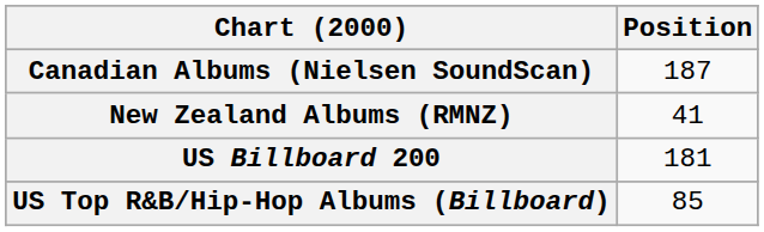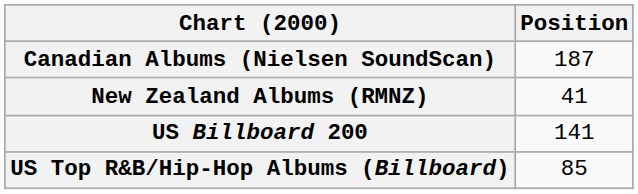 <table class="wikitable sortable plainrowheaders" style="text-align:center">
 <tr>
 <th scope="col">Chart (2000)</th>
 <th scope="col">Position</th>
 </tr>
 <tr>
 <th scope="row">Canadian Albums (Nielsen SoundScan)</th>
 <td>187</td>
 </tr>
 <tr>
 <th scope="row">New Zealand Albums (RMNZ)</th>
 <td>41</td>
 </tr>
 <tr>
 <th scope="row">US <em>Billboard</em> 200</th>
-<td>181</td>
+<td>141</td>
 </tr>
 <tr>
 <th scope="row">US Top R&B/Hip-Hop Albums (<em>Billboard</em>)</th>
 <td>85</td>
 </tr>
 </table>
